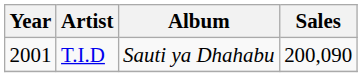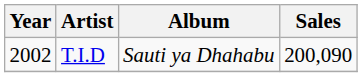 <table class="wikitable">
 <tr>
 <th>Year</th>
 <th>Artist</th>
 <th>Album</th>
 <th>Sales</th>
 </tr>
 <tr>
-<td>2001</td>
+<td>2002</td>
 <td><a href='#'>T.I.D</a></td>
 <td><em>Sauti ya Dhahabu</em></td>
 <td>200,090</td>
 </tr>
 <tr>
 </tr>
 </table>
